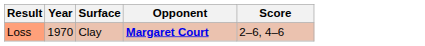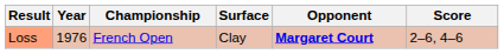 <table class='sortable wikitable'>
 <tr>
 <th style="width:40px">Result</th>
 <th style="width:30px">Year</th>
+<th style="width:140px">Championship</th>
 <th style="width:50px">Surface</th>
 <th style="width:150px">Opponent</th>
 <th style="width:100px" class="unsortable">Score</th>
 </tr>
 <tr style="background:#ebc2af;">
 <td style="background:#ffa07a;">Loss</td>
-<td>1970</td>
+<td>1976</td>
+<td><a href='#'>French Open</a></td>
 <td>Clay</td>
 <td><strong> <a href='#'>Margaret Court</a></strong></td>
 <td>2–6, 4–6</td>
 </tr>
 </table>
